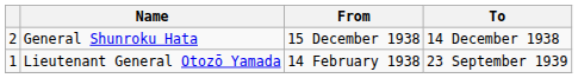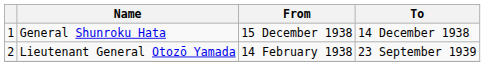 <table class=wikitable>
 <tr>
 <th></th>
 <th>Name</th>
 <th>From</th>
 <th>To</th>
 </tr>
 <tr>
-<td>2</td>
+<td>1</td>
 <td>General <a href='#'>Shunroku Hata</a></td>
 <td>15 December 1938</td>
 <td>14 December 1938</td>
 </tr>
 <tr>
-<td>1</td>
+<td>2</td>
 <td>Lieutenant General <a href='#'>Otozō Yamada</a></td>
 <td>14 February 1938</td>
 <td>23 September 1939</td>
 </tr>
 <tr>
 </tr>
 </table>
